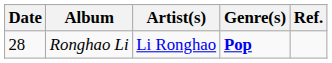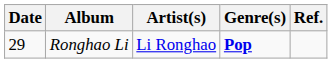 <table class="wikitable">
 <tr>
 <th>Date</th>
 <th>Album</th>
 <th>Artist(s)</th>
 <th>Genre(s)</th>
 <th>Ref.</th>
 </tr>
 <tr>
-<td>28</td>
+<td>29</td>
 <td><em>Ronghao Li</em></td>
 <td><a href='#'>Li Ronghao</a></td>
 <td><strong><a href='#'>Pop</a></strong></td>
 <td></td>
 </tr>
 </table>
